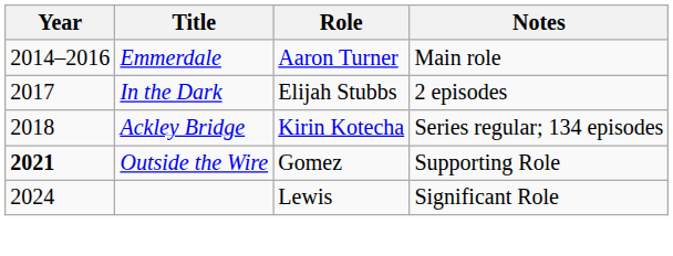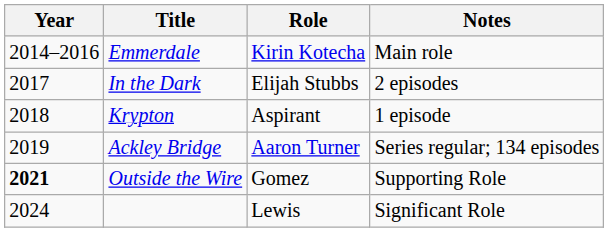 <table class="wikitable">
 <tr>
 <th>Year</th>
 <th>Title</th>
 <th>Role</th>
 <th>Notes</th>
 </tr>
 <tr>
 <td>2014–2016</td>
 <td><em><a href='#'>Emmerdale</a></em></td>
-<td><a href='#'>Aaron Turner</a></td>
+<td><a href='#'>Kirin Kotecha</a></td>
 <td>Main role</td>
 </tr>
 <tr>
 <td>2017</td>
 <td><em><a href='#'>In the Dark</a></em></td>
 <td>Elijah Stubbs</td>
 <td>2 episodes</td>
 </tr>
 <tr>
 <td>2018</td>
+<td><em><a href='#'>Krypton</a></em></td>
+<td>Aspirant</td>
+<td>1 episode</td>
+</tr>
+<tr>
+<td>2019</td>
 <td><em><a href='#'>Ackley Bridge</a></em></td>
-<td><a href='#'>Kirin Kotecha</a></td>
+<td><a href='#'>Aaron Turner</a></td>
 <td>Series regular; 134 episodes</td>
 </tr>
 <tr>
 <td><strong>2021</strong></td>
 <td><em><a href='#'>Outside the Wire</a></em></td>
 <td>Gomez</td>
 <td>Supporting Role</td>
 </tr>
 <tr>
 <td>2024</td>
 <td></td>
 <td>Lewis</td>
 <td>Significant Role</td>
 </tr>
 </table>
